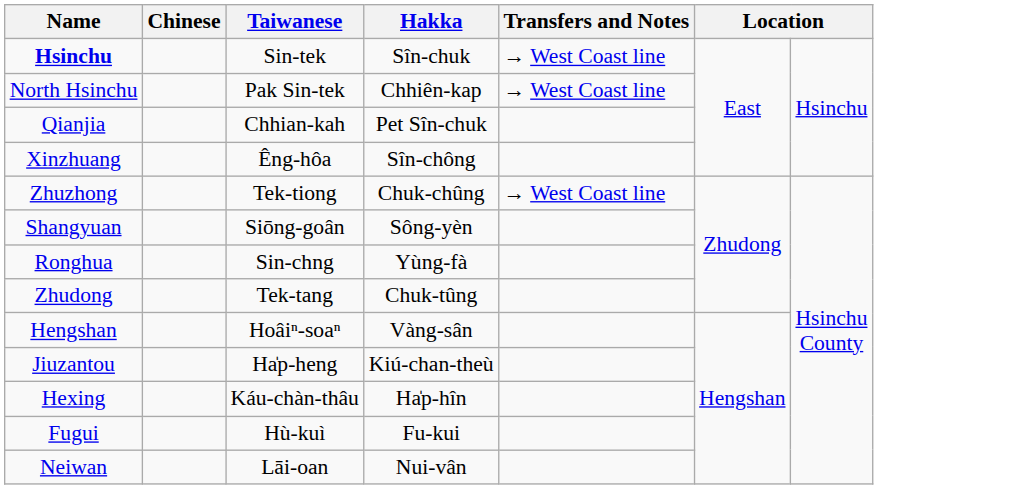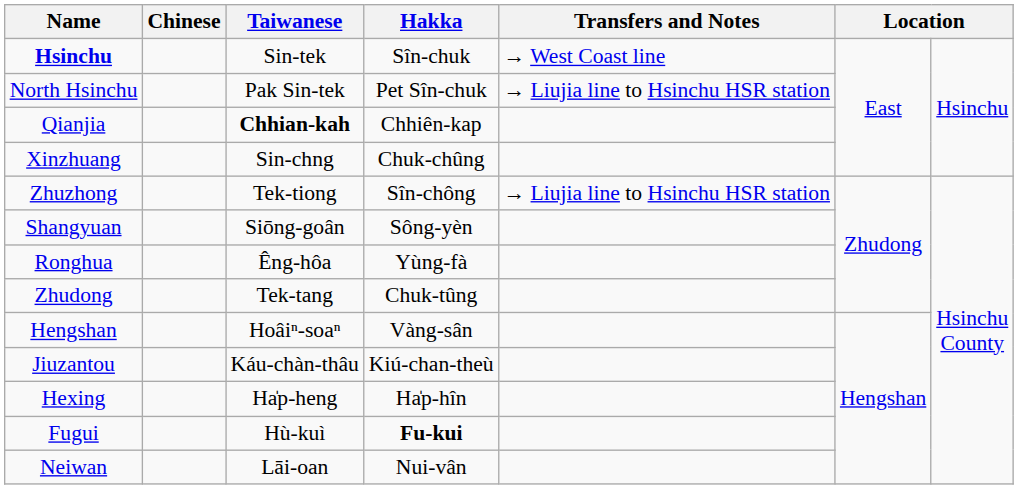 <table class=wikitable style="text-align:center">
 <tr>
 <th>Name</th>
 <th>Chinese</th>
 <th><a href='#'>Taiwanese</a></th>
 <th><a href='#'>Hakka</a></th>
 <th>Transfers and Notes</th>
 <th colspan=2>Location</th>
 </tr>
 <tr>
 <td><strong><a href='#'>Hsinchu</a></strong></td>
 <td></td>
 <td>Sin-tek</td>
 <td>Sîn-chuk</td>
 <td align=left>→  <a href='#'>West Coast line</a></td>
 <td rowspan=4><a href='#'>East</a></td>
 <td rowspan=4><a href='#'>Hsinchu</a></td>
 </tr>
 <tr>
 <td><a href='#'>North Hsinchu</a></td>
 <td></td>
 <td>Pak Sin-tek</td>
-<td>Chhiên-kap</td>
-<td align=left>→  <a href='#'>West Coast line</a></td>
+<td>Pet Sîn-chuk</td>
+<td align=left>→  <a href='#'>Liujia line</a> to <a href='#'>Hsinchu HSR station</a></td>
 </tr>
 <tr>
 <td><a href='#'>Qianjia</a></td>
 <td></td>
-<td>Chhian-kah</td>
-<td>Pet Sîn-chuk</td>
+<td><strong>Chhian-kah</strong></td>
+<td>Chhiên-kap</td>
 <td align=left></td>
 </tr>
 <tr>
 <td><a href='#'>Xinzhuang</a></td>
 <td></td>
-<td>Êng-hôa</td>
-<td>Sîn-chông</td>
+<td>Sin-chng</td>
+<td>Chuk-chûng</td>
 <td align=left></td>
 </tr>
 <tr>
 <td><a href='#'>Zhuzhong</a></td>
 <td></td>
 <td>Tek-tiong</td>
-<td>Chuk-chûng</td>
-<td align=left>→  <a href='#'>West Coast line</a></td>
+<td>Sîn-chông</td>
+<td align=left>→  <a href='#'>Liujia line</a> to <a href='#'>Hsinchu HSR station</a></td>
 <td rowspan=4><a href='#'>Zhudong</a></td>
 <td rowspan=9><a href='#'>Hsinchu<br>County</a></td>
 </tr>
 <tr>
 <td><a href='#'>Shangyuan</a></td>
 <td></td>
 <td>Siōng-goân</td>
 <td>Sông-yèn</td>
 <td align=left></td>
 </tr>
 <tr>
 <td><a href='#'>Ronghua</a></td>
 <td></td>
-<td>Sin-chng</td>
+<td>Êng-hôa</td>
 <td>Yùng-fà</td>
 <td align=left></td>
 </tr>
 <tr>
 <td><a href='#'>Zhudong</a></td>
 <td></td>
 <td>Tek-tang</td>
 <td>Chuk-tûng</td>
 <td align=left></td>
 </tr>
 <tr>
 <td><a href='#'>Hengshan</a></td>
 <td></td>
 <td>Hoâiⁿ-soaⁿ</td>
 <td>Vàng-sân</td>
 <td align=left></td>
 <td rowspan=5><a href='#'>Hengshan</a></td>
 </tr>
 <tr>
 <td><a href='#'>Jiuzantou</a></td>
 <td></td>
-<td>Ha̍p-heng</td>
+<td>Káu-chàn-thâu</td>
 <td>Kiú-chan-theù</td>
 <td align=left></td>
 </tr>
 <tr>
 <td><a href='#'>Hexing</a></td>
 <td></td>
-<td>Káu-chàn-thâu</td>
+<td>Ha̍p-heng</td>
 <td>Ha̍p-hîn</td>
 <td align=left></td>
 </tr>
 <tr>
 <td><a href='#'>Fugui</a></td>
 <td></td>
 <td>Hù-kuì</td>
-<td>Fu-kui</td>
+<td><strong>Fu-kui</strong></td>
 <td align=left></td>
 </tr>
 <tr>
 <td><a href='#'>Neiwan</a></td>
 <td></td>
 <td>Lāi-oan</td>
 <td>Nui-vân</td>
 <td align=left></td>
 </tr>
 </table>
